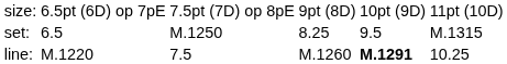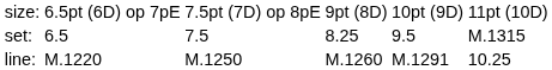 <table style="margin-left:40px;">
 <tr>
 <td>size:</td>
 <td>6.5pt (6D) op 7pE</td>
 <td>7.5pt (7D) op 8pE</td>
 <td>9pt (8D)</td>
 <td>10pt (9D)</td>
 <td>11pt (10D)</td>
 </tr>
 <tr>
 <td>set:</td>
 <td>6.5</td>
-<td>M.1250</td>
+<td>7.5</td>
 <td>8.25</td>
 <td>9.5</td>
 <td>M.1315</td>
 </tr>
 <tr>
 <td>line:</td>
 <td>M.1220</td>
-<td>7.5</td>
+<td>M.1250</td>
 <td>M.1260</td>
-<td><strong>M.1291</strong></td>
+<td>M.1291</td>
 <td>10.25</td>
 </tr>
 </table>
